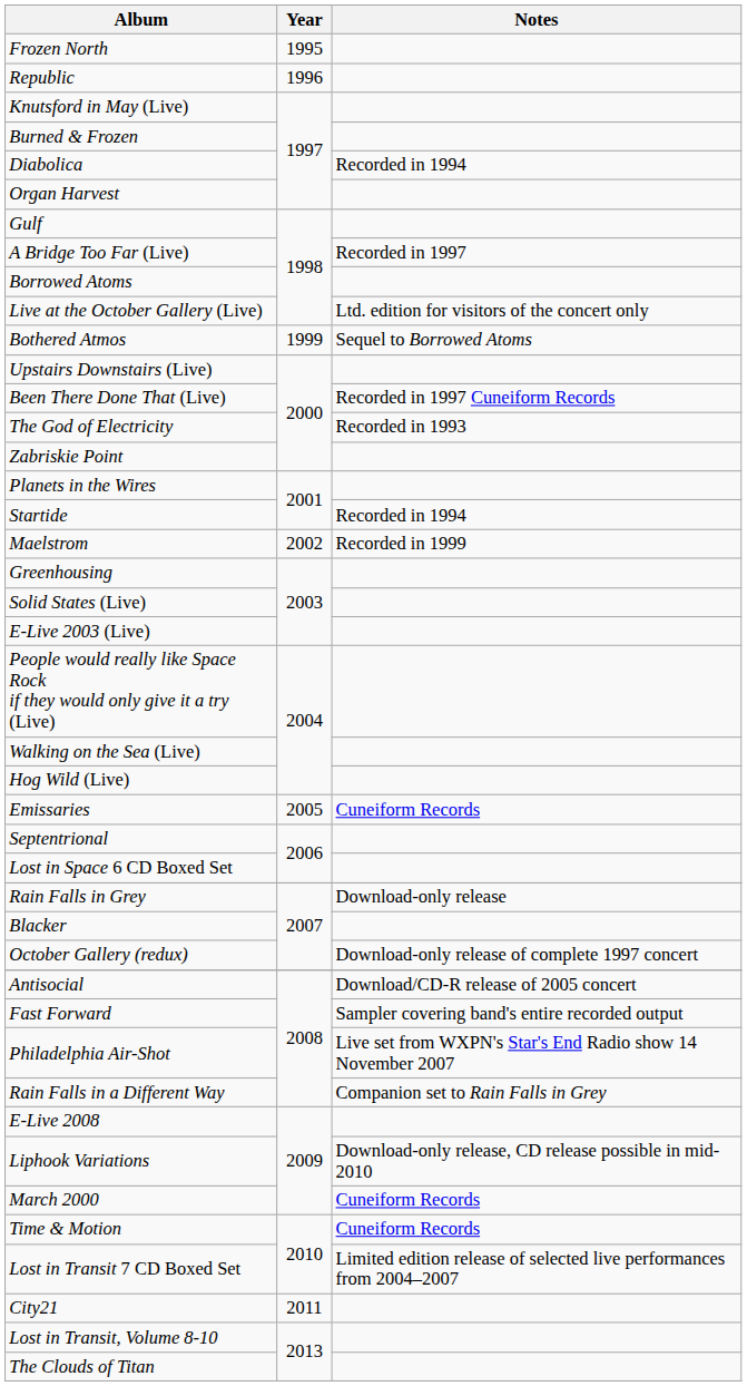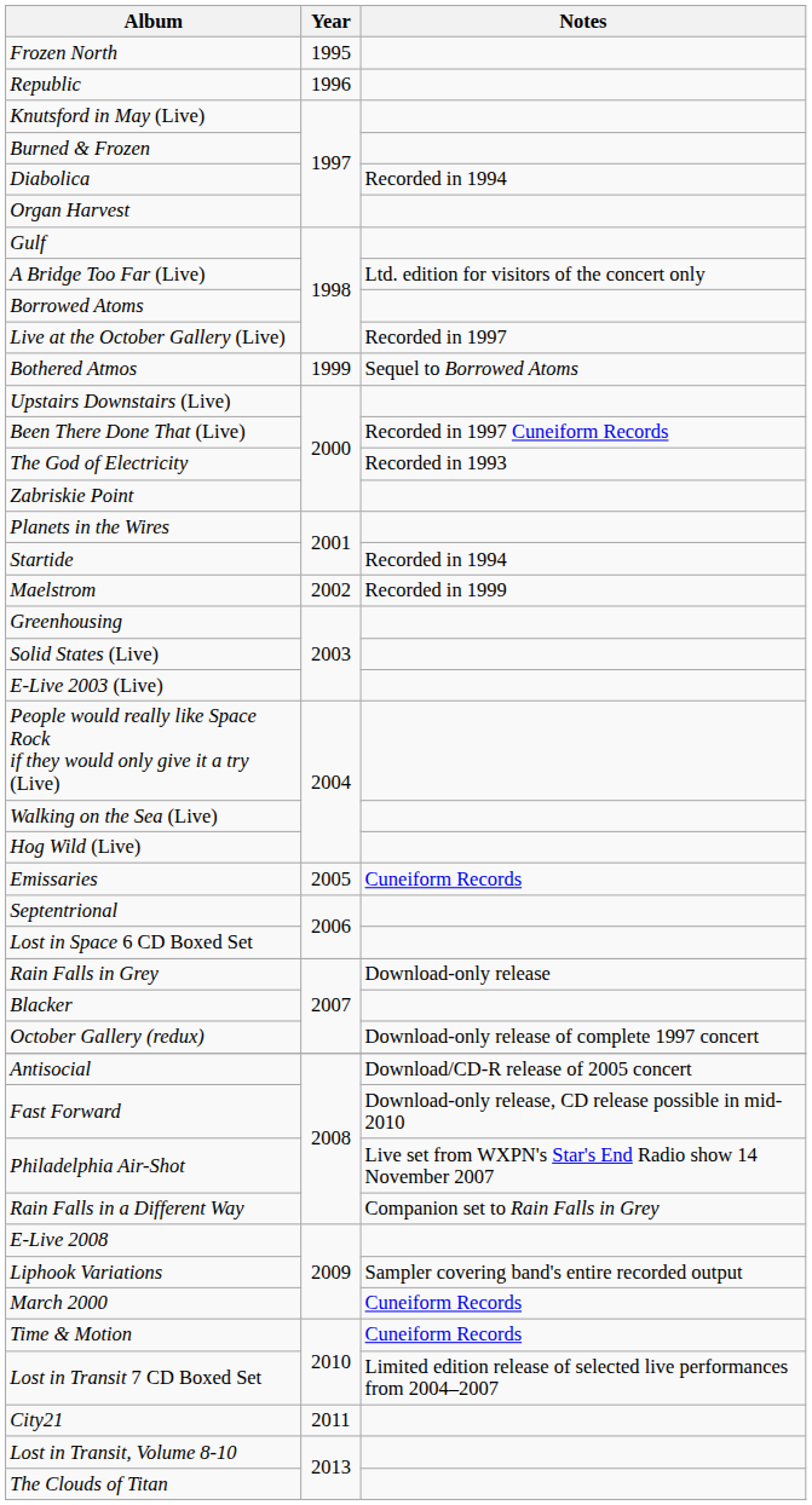 <table class="wikitable" valign="center" |>
 <tr>
 <th width="230">Album</th>
 <th width="40">Year</th>
 <th width="350">Notes</th>
 </tr>
 <tr>
 <td><em>Frozen North</em></td>
 <td align="center">1995</td>
 <td></td>
 </tr>
 <tr>
 <td><em>Republic</em></td>
 <td align="center">1996</td>
 <td></td>
 </tr>
 <tr>
 <td><em>Knutsford in May</em> (Live)</td>
 <td align="center" rowspan="4">1997</td>
 <td></td>
 </tr>
 <tr>
 <td><em>Burned & Frozen</em></td>
 <td></td>
 </tr>
 <tr>
 <td><em>Diabolica</em></td>
 <td>Recorded in 1994</td>
 </tr>
 <tr>
 <td><em>Organ Harvest</em></td>
 <td></td>
 </tr>
 <tr>
 <td><em>Gulf</em></td>
 <td align="center" rowspan="4">1998</td>
 <td></td>
 </tr>
 <tr>
 <td><em>A Bridge Too Far</em> (Live)</td>
-<td>Recorded in 1997</td>
+<td>Ltd. edition for visitors of the concert only</td>
 </tr>
 <tr>
 <td><em>Borrowed Atoms</em></td>
 <td></td>
 </tr>
 <tr>
 <td><em>Live at the October Gallery</em> (Live)</td>
-<td>Ltd. edition for visitors of the concert only</td>
+<td>Recorded in 1997</td>
 </tr>
 <tr>
 <td><em>Bothered Atmos</em></td>
 <td align="center">1999</td>
 <td>Sequel to <em>Borrowed Atoms</em></td>
 </tr>
 <tr>
 <td><em>Upstairs Downstairs</em> (Live)</td>
 <td align="center" rowspan="4">2000</td>
 <td></td>
 </tr>
 <tr>
 <td><em>Been There Done That</em> (Live)</td>
 <td>Recorded in 1997 <a href='#'>Cuneiform Records</a></td>
 </tr>
 <tr>
 <td><em>The God of Electricity</em></td>
 <td>Recorded in 1993</td>
 </tr>
 <tr>
 <td><em>Zabriskie Point</em></td>
 <td></td>
 </tr>
 <tr>
 <td><em>Planets in the Wires</em></td>
 <td align="center" rowspan="2">2001</td>
 <td></td>
 </tr>
 <tr>
 <td><em>Startide</em></td>
 <td>Recorded in 1994</td>
 </tr>
 <tr>
 <td><em>Maelstrom</em></td>
 <td align="center">2002</td>
 <td>Recorded in 1999</td>
 </tr>
 <tr>
 <td><em>Greenhousing</em></td>
 <td align="center" rowspan="3">2003</td>
 <td></td>
 </tr>
 <tr>
 <td><em>Solid States</em> (Live)</td>
 <td></td>
 </tr>
 <tr>
 <td><em>E-Live 2003</em> (Live)</td>
 <td></td>
 </tr>
 <tr>
 <td><em>People would really like Space Rock<br>if they would only give it a try</em> (Live)</td>
 <td align="center" rowspan="3">2004</td>
 <td></td>
 </tr>
 <tr>
 <td><em>Walking on the Sea</em> (Live)</td>
 <td></td>
 </tr>
 <tr>
 <td><em>Hog Wild</em> (Live)</td>
 <td></td>
 </tr>
 <tr>
 <td><em>Emissaries</em></td>
 <td align="center">2005</td>
 <td><a href='#'>Cuneiform Records</a></td>
 </tr>
 <tr>
 <td><em>Septentrional</em></td>
 <td align="center" rowspan="2">2006</td>
 <td></td>
 </tr>
 <tr>
 <td><em>Lost in Space</em> 6 CD Boxed Set</td>
 <td></td>
 </tr>
 <tr>
 </tr>
 <tr>
 <td><em>Rain Falls in Grey</em></td>
 <td align="center" rowspan="3">2007</td>
 <td>Download-only release</td>
 </tr>
 <tr>
 <td><em>Blacker</em></td>
 <td></td>
 </tr>
 <tr>
 <td><em>October Gallery (redux)</em></td>
 <td>Download-only release of complete 1997 concert</td>
 </tr>
 <tr>
 </tr>
 <tr>
 <td><em>Antisocial</em></td>
 <td align="center" rowspan="4">2008</td>
 <td>Download/CD-R release of 2005 concert</td>
 </tr>
 <tr>
 <td><em>Fast Forward</em></td>
-<td>Sampler covering band's entire recorded output</td>
+<td>Download-only release, CD release possible in mid-2010</td>
 </tr>
 <tr>
 <td><em>Philadelphia Air-Shot</em></td>
 <td>Live set from WXPN's <a href='#'>Star's End</a> Radio show 14 November 2007</td>
 </tr>
 <tr>
 <td><em>Rain Falls in a Different Way</em></td>
 <td>Companion set to <em>Rain Falls in Grey</em></td>
 </tr>
 <tr>
 <td><em>E-Live 2008</em></td>
 <td align="center" rowspan="3">2009</td>
 <td></td>
 </tr>
 <tr>
 <td><em>Liphook Variations</em></td>
-<td>Download-only release, CD release possible in mid-2010</td>
+<td>Sampler covering band's entire recorded output</td>
 </tr>
 <tr>
 <td><em>March 2000</em></td>
 <td><a href='#'>Cuneiform Records</a></td>
 </tr>
 <tr>
 <td><em>Time & Motion</em></td>
 <td align="center" rowspan="2">2010</td>
 <td><a href='#'>Cuneiform Records</a></td>
 </tr>
 <tr>
 <td><em>Lost in Transit</em> 7 CD Boxed Set</td>
 <td>Limited edition release of selected live performances from 2004–2007</td>
 </tr>
 <tr>
 <td><em>City21</em></td>
 <td align="center">2011</td>
 <td></td>
 </tr>
 <tr>
 <td><em>Lost in Transit, Volume 8-10</em></td>
 <td align="center" rowspan="2">2013</td>
 <td></td>
 </tr>
 <tr>
 <td><em>The Clouds of Titan</em></td>
 <td></td>
 </tr>
 <tr>
 </tr>
 </table>
